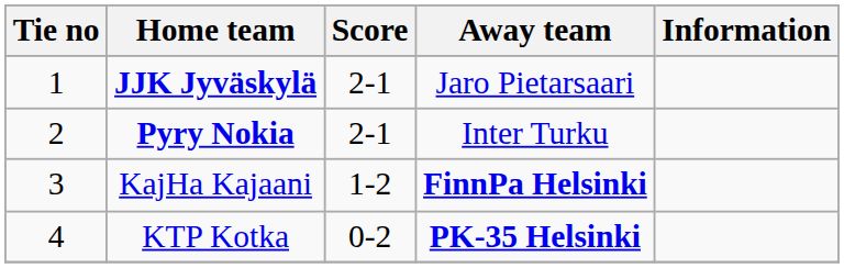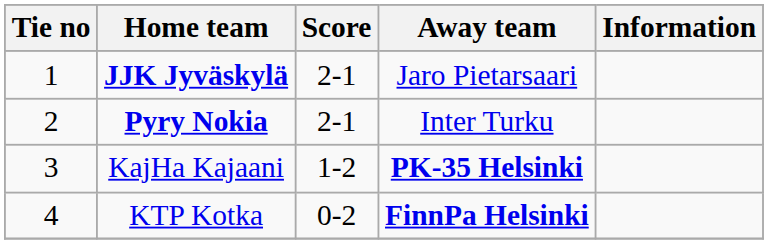 <table class="wikitable" style="text-align:center">
 <tr>
 <th style= width="40px">Tie no</th>
 <th style= width="150px">Home team</th>
 <th style= width="60px">Score</th>
 <th style= width="150px">Away team</th>
 <th style= width="30px">Information</th>
 </tr>
 <tr>
 <td>1</td>
 <td><strong><a href='#'>JJK Jyväskylä</a></strong></td>
 <td>2-1</td>
 <td><a href='#'>Jaro Pietarsaari</a></td>
 <td></td>
 </tr>
 <tr>
 <td>2</td>
 <td><strong><a href='#'>Pyry Nokia</a></strong></td>
 <td>2-1</td>
 <td><a href='#'>Inter Turku</a></td>
 <td></td>
 </tr>
 <tr>
 <td>3</td>
 <td><a href='#'>KajHa Kajaani</a></td>
 <td>1-2</td>
-<td><strong><a href='#'>FinnPa Helsinki</a></strong></td>
+<td><strong><a href='#'>PK-35 Helsinki</a></strong></td>
 <td></td>
 </tr>
 <tr>
 <td>4</td>
 <td><a href='#'>KTP Kotka</a></td>
 <td>0-2</td>
-<td><strong><a href='#'>PK-35 Helsinki</a></strong></td>
+<td><strong><a href='#'>FinnPa Helsinki</a></strong></td>
 <td></td>
 </tr>
 <tr>
 </tr>
 </table>
